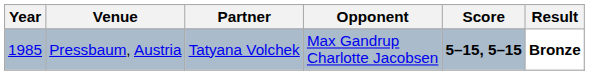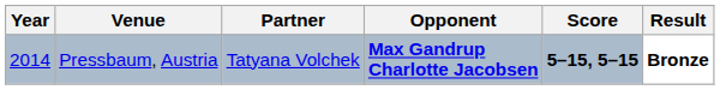 <table class="sortable wikitable" style="font-size: 90%;">
 <tr>
 <th>Year</th>
 <th>Venue</th>
 <th>Partner</th>
 <th>Opponent</th>
 <th>Score</th>
 <th>Result</th>
 </tr>
 <tr style="background:#AABBCC">
-<td align="center"><a href='#'>1985</a></td>
+<td align="center"><a href='#'>2014</a></td>
 <td align="left"><a href='#'>Pressbaum</a>, <a href='#'>Austria</a></td>
 <td align="left"> <a href='#'>Tatyana Volchek</a></td>
-<td align="left"> <a href='#'>Max Gandrup</a> <br>  <a href='#'>Charlotte Jacobsen</a></td>
+<td align="left"><strong> <a href='#'>Max Gandrup</a> <br>  <a href='#'>Charlotte Jacobsen</a></strong></td>
 <td align="left"><strong>5–15, 5–15</strong></td>
 <td style="text-align:left; background:white"> <strong>Bronze</strong></td>
 </tr>
 </table>
